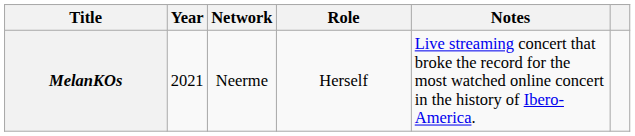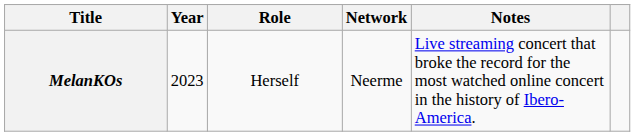 <table class="wikitable plainrowheaders sortable" style="text-align: center;">
 <tr>
 <th scope="col" style="width: 18em;">Title</th>
 <th scope="col" style="width: 2em;">Year</th>
+<th scope="col" style="width: 16em;">Role</th>
 <th scope="col" style="width: 2em;">Network</th>
-<th scope="col" style="width: 16em;">Role</th>
 <th scope="col" style="width: 25em;" class="unsortable">Notes</th>
 <th scope="col" style="width: 2em;" class="unsortable"></th>
 </tr>
 <tr>
 <th scope="row"><em>MelanKOs</em></th>
-<td>2021</td>
+<td>2023</td>
+<td>Herself</td>
 <td>Neerme</td>
-<td>Herself</td>
 <td style="text-align:left;"><a href='#'>Live streaming</a> concert that broke the record for the most watched online concert in the history of <a href='#'>Ibero-America</a>.</td>
 <td></td>
 </tr>
 </table>
